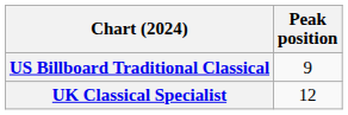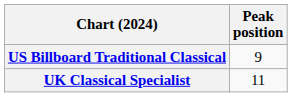 <table class="wikitable sortable plainrowheaders" style="text-align:center">
 <tr>
 <th scope="col">Chart (2024)</th>
 <th scope="col">Peak<br>position</th>
 </tr>
 <tr>
 <th scope="row"><a href='#'>US Billboard Traditional Classical</a></th>
 <td>9</td>
 </tr>
 <tr>
 <th scope="row"><a href='#'>UK Classical Specialist</a></th>
-<td>12</td>
+<td>11</td>
 </tr>
 </table>
